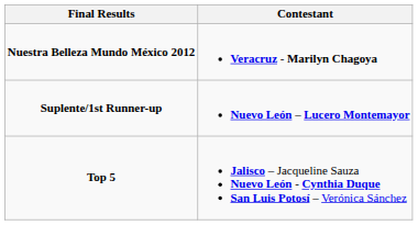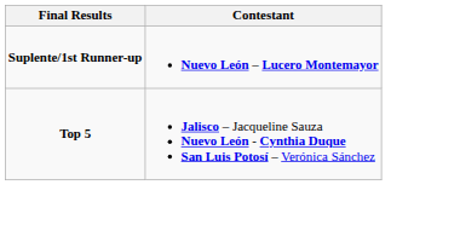 <table class="wikitable">
 <tr>
 <th>Final Results</th>
 <th>Contestant</th>
-</tr>
-<tr>
-<td align="center"><strong>Nuestra Belleza Mundo México 2012</strong></td>
-<td><br><ul><li><strong> <a href='#'>Veracruz</a></strong> -<strong> Marilyn Chagoya</strong></li></ul></td>
 </tr>
 <tr>
 <td align="center"><strong>Suplente/1st Runner-up</strong></td>
 <td><br><ul><li><strong> <a href='#'>Nuevo León</a></strong> – <strong><a href='#'>Lucero Montemayor</a></strong></li></ul></td>
 </tr>
 <tr>
 <td align="center"><strong>Top 5</strong></td>
 <td><br><ul><li><strong> <a href='#'>Jalisco</a></strong> – Jacqueline Sauza</li><li><strong> <a href='#'>Nuevo León</a></strong> -<strong> <a href='#'>Cynthia Duque</a></strong></li><li><strong> <a href='#'>San Luis Potosí</a></strong> – <a href='#'>Verónica Sánchez</a></li></ul></td>
 </tr>
 </table>
